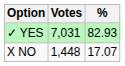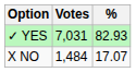 <table class="wikitable">
 <tr>
 <th>Option</th>
 <th>Votes</th>
 <th>%</th>
 </tr>
 <tr>
 <td style=background:#bbf8be>✓ YES</td>
 <td style=background:#bbf8be>7,031</td>
 <td style=background:#bbf8be>82.93</td>
 </tr>
 <tr>
 <td>X NO</td>
-<td>1,448</td>
+<td>1,484</td>
 <td>17.07</td>
 </tr>
 </table>
